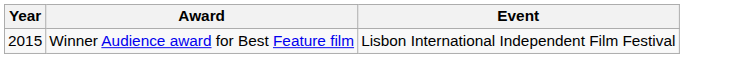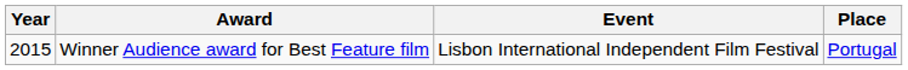 <table class="wikitable sortable">
 <tr>
 <th>Year</th>
 <th>Award</th>
 <th>Event</th>
+<th>Place</th>
 </tr>
 <tr>
 <td>2015</td>
 <td>Winner <a href='#'>Audience award</a> for Best <a href='#'>Feature film</a></td>
 <td>Lisbon International Independent Film Festival</td>
+<td><a href='#'>Portugal</a></td>
 </tr>
 </table>
